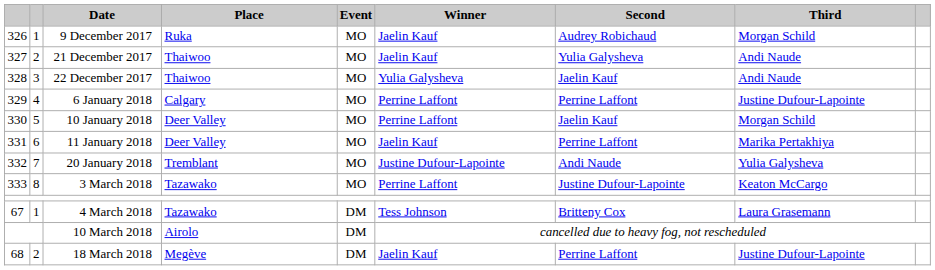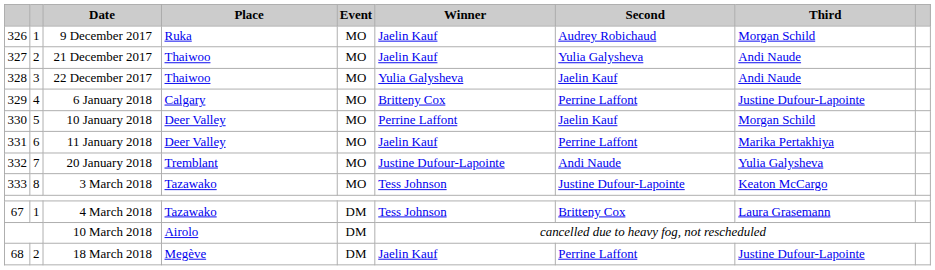 <table class="wikitable plainrowheaders" style="background:#fff; font-size:86%; line-height:16px; border:grey solid 1px; border-collapse:collapse;">
 <tr style="background:#ccc; text-align:center;">
 <th scope="col" style="background:#ccc; width=20 px;"></th>
 <th scope="col" style="background:#ccc; width=30 px;"></th>
 <th scope="col" style="background:#ccc; width:120px;">Date</th>
 <th scope="col" style="background:#ccc; width:180px;">Place</th>
 <th scope="col" style="background:#ccc; width:15px;">Event</th>
 <th scope="col" style="background:#ccc; width:185px;">Winner</th>
 <th scope="col" style="background:#ccc; width:185px;">Second</th>
 <th scope="col" style="background:#ccc; width:185px;">Third</th>
 <th scope="col" style="background:#ccc; width:10px;"></th>
 </tr>
 <tr>
 <td align=center>326</td>
 <td align=center>1</td>
 <td align=right>9 December 2017  </td>
 <td> <a href='#'>Ruka</a></td>
 <td align=center>MO</td>
 <td> <a href='#'>Jaelin Kauf</a></td>
 <td> <a href='#'>Audrey Robichaud</a></td>
 <td> <a href='#'>Morgan Schild</a></td>
 <td></td>
 </tr>
 <tr>
 <td align=center>327</td>
 <td align=center>2</td>
 <td align=right>21 December 2017  </td>
 <td> <a href='#'>Thaiwoo</a></td>
 <td align=center>MO</td>
 <td> <a href='#'>Jaelin Kauf</a></td>
 <td> <a href='#'>Yulia Galysheva</a></td>
 <td> <a href='#'>Andi Naude</a></td>
 <td></td>
 </tr>
 <tr>
 <td align=center>328</td>
 <td align=center>3</td>
 <td align=right>22 December 2017  </td>
 <td> <a href='#'>Thaiwoo</a></td>
 <td align=center>MO</td>
 <td> <a href='#'>Yulia Galysheva</a></td>
 <td> <a href='#'>Jaelin Kauf</a></td>
 <td> <a href='#'>Andi Naude</a></td>
 <td></td>
 </tr>
 <tr>
 <td align=center>329</td>
 <td align=center>4</td>
 <td align=right>6 January 2018  </td>
 <td> <a href='#'>Calgary</a></td>
 <td align=center>MO</td>
-<td> <a href='#'>Perrine Laffont</a></td>
+<td> <a href='#'>Britteny Cox</a></td>
 <td> <a href='#'>Perrine Laffont</a></td>
 <td> <a href='#'>Justine Dufour-Lapointe</a></td>
 <td></td>
 </tr>
 <tr>
 <td align=center>330</td>
 <td align=center>5</td>
 <td align=right>10 January 2018  </td>
 <td> <a href='#'>Deer Valley</a></td>
 <td align=center>MO</td>
 <td> <a href='#'>Perrine Laffont</a></td>
 <td> <a href='#'>Jaelin Kauf</a></td>
 <td> <a href='#'>Morgan Schild</a></td>
 <td></td>
 </tr>
 <tr>
 <td align=center>331</td>
 <td align=center>6</td>
 <td align=right>11 January 2018  </td>
 <td> <a href='#'>Deer Valley</a></td>
 <td align=center>MO</td>
 <td> <a href='#'>Jaelin Kauf</a></td>
 <td> <a href='#'>Perrine Laffont</a></td>
 <td> <a href='#'>Marika Pertakhiya</a></td>
 <td></td>
 </tr>
 <tr>
 <td align=center>332</td>
 <td align=center>7</td>
 <td align=right>20 January 2018  </td>
 <td> <a href='#'>Tremblant</a></td>
 <td align=center>MO</td>
 <td> <a href='#'>Justine Dufour-Lapointe</a></td>
 <td> <a href='#'>Andi Naude</a></td>
 <td> <a href='#'>Yulia Galysheva</a></td>
 <td></td>
 </tr>
 <tr>
 <td align=center>333</td>
 <td align=center>8</td>
 <td align=right>3 March 2018  </td>
 <td> <a href='#'>Tazawako</a></td>
 <td align=center>MO</td>
-<td> <a href='#'>Perrine Laffont</a></td>
+<td> <a href='#'>Tess Johnson</a></td>
 <td> <a href='#'>Justine Dufour-Lapointe</a></td>
 <td> <a href='#'>Keaton McCargo</a></td>
 <td></td>
 </tr>
 <tr>
 <td colspan=9></td>
 </tr>
 <tr>
 <td align=center>67</td>
 <td align=center>1</td>
 <td align=right>4 March 2018  </td>
 <td> <a href='#'>Tazawako</a></td>
 <td align=center>DM</td>
 <td> <a href='#'>Tess Johnson</a></td>
 <td> <a href='#'>Britteny Cox</a></td>
 <td> <a href='#'>Laura Grasemann</a></td>
 <td></td>
 </tr>
 <tr>
 <td colspan=2></td>
 <td align=right>10 March 2018  </td>
 <td> <a href='#'>Airolo</a></td>
 <td align=center>DM</td>
 <td colspan=4 align=center><em>cancelled due to  heavy fog, not rescheduled</em></td>
 </tr>
 <tr>
 <td align=center>68</td>
 <td align=center>2</td>
 <td align=right>18 March 2018  </td>
 <td> <a href='#'>Megève</a></td>
 <td align=center>DM</td>
 <td> <a href='#'>Jaelin Kauf</a></td>
 <td> <a href='#'>Perrine Laffont</a></td>
 <td> <a href='#'>Justine Dufour-Lapointe</a></td>
 <td></td>
 </tr>
 </table>
